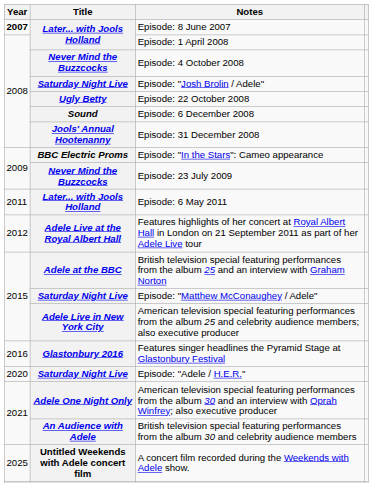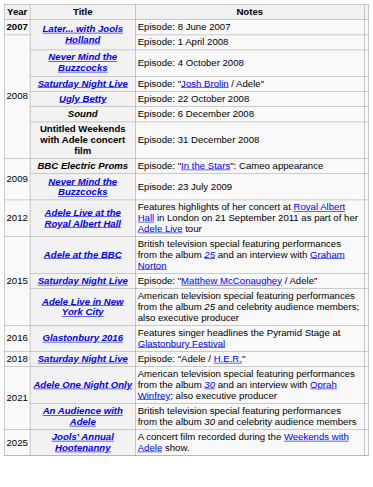 <table class="wikitable sortable plainrowheaders">
 <tr>
 <th scope="col">Year</th>
 <th scope="col">Title</th>
 <th scope="col">Notes</th>
 <th scope="col" class="unsortable"></th>
 </tr>
 <tr>
 <td><strong>2007</strong></td>
 <th scope="row" rowspan="2"><em><a href='#'>Later... with Jools Holland</a></em></th>
 <td>Episode: 8 June 2007</td>
 <td style="text-align:center;"></td>
 </tr>
 <tr>
 <td rowspan="6">2008</td>
 <td>Episode: 1 April 2008</td>
 <td style="text-align:center;"></td>
 </tr>
 <tr>
 <th scope="row"><em><a href='#'>Never Mind the Buzzcocks</a></em></th>
 <td>Episode: 4 October 2008</td>
 <td style="text-align:center;"></td>
 </tr>
 <tr>
 <th scope="row"><em><a href='#'>Saturday Night Live</a></em></th>
 <td>Episode: "<a href='#'>Josh Brolin</a> / Adele"</td>
 <td style="text-align:center;"></td>
 </tr>
 <tr>
 <th scope="row"><em><a href='#'>Ugly Betty</a></em></th>
 <td>Episode: 22 October 2008</td>
 <td style="text-align:center;"></td>
 </tr>
 <tr>
 <th scope="row"><em>Sound</em></th>
 <td>Episode: 6 December 2008</td>
 <td style="text-align:center;"></td>
 </tr>
 <tr>
-<th scope="row"><em><a href='#'>Jools' Annual Hootenanny</a></em></th>
+<th scope="row">Untitled Weekends with Adele concert film</th>
 <td>Episode: 31 December 2008</td>
 <td style="text-align:center;"></td>
 </tr>
 <tr>
 <td rowspan="2">2009</td>
 <th scope="row"><em>BBC Electric Proms</em></th>
 <td>Episode: "<a href='#'>In the Stars</a>": Cameo appearance</td>
 <td style="text-align:center;"></td>
 </tr>
 <tr>
 <th scope="row"><em><a href='#'>Never Mind the Buzzcocks</a></em></th>
 <td>Episode: 23 July 2009</td>
-<td style="text-align:center;"></td>
-</tr>
-<tr>
-<td>2011</td>
-<th scope="row"><em><a href='#'>Later... with Jools Holland</a></em></th>
-<td>Episode: 6 May 2011</td>
 <td style="text-align:center;"></td>
 </tr>
 <tr>
 <td>2012</td>
 <th scope="row"><em><a href='#'>Adele Live at the Royal Albert Hall</a></em></th>
 <td>Features highlights of her concert at <a href='#'>Royal Albert Hall</a> in London on 21 September 2011 as part of her <a href='#'>Adele Live</a> tour</td>
 <td style="text-align:center;"></td>
 </tr>
 <tr>
 <td rowspan="3">2015</td>
 <th scope="row"><em><a href='#'>Adele at the BBC</a></em></th>
 <td>British television special featuring performances from the album <em><a href='#'>25</a></em> and an interview with <a href='#'>Graham Norton</a></td>
 <td style="text-align:center;"></td>
 </tr>
 <tr>
 <th scope="row"><em><a href='#'>Saturday Night Live</a></em></th>
 <td>Episode: "<a href='#'>Matthew McConaughey</a> / Adele"</td>
 <td style="text-align:center;"></td>
 </tr>
 <tr>
 <th scope="row"><em><a href='#'>Adele Live in New York City</a></em></th>
 <td>American television special featuring performances from the album <em>25</em> and celebrity audience members; also executive producer</td>
 <td style="text-align:center;"></td>
 </tr>
 <tr>
 <td>2016</td>
 <th scope="row"><em><a href='#'>Glastonbury 2016</a></em></th>
 <td>Features singer headlines the Pyramid Stage at <a href='#'>Glastonbury Festival</a></td>
 <td style="text-align:center;"></td>
 </tr>
 <tr>
-<td>2020</td>
+<td>2018</td>
 <th scope="row"><em><a href='#'>Saturday Night Live</a></em></th>
 <td>Episode: "Adele / <a href='#'>H.E.R.</a>"</td>
 <td style="text-align:center;"></td>
 </tr>
 <tr>
 <td rowspan="2">2021</td>
 <th scope="row"><em><a href='#'>Adele One Night Only</a></em></th>
 <td>American television special featuring performances from the album <em><a href='#'>30</a></em> and an interview with <a href='#'>Oprah Winfrey</a>; also executive producer</td>
 <td style="text-align:center;"></td>
 </tr>
 <tr>
 <th scope="row"><em><a href='#'>An Audience with Adele</a></em></th>
 <td>British television special featuring performances from the album <em>30</em> and celebrity audience members</td>
 <td style="text-align:center;"></td>
 </tr>
 <tr>
 <td>2025</td>
-<th scope="row">Untitled Weekends with Adele concert film</th>
+<th scope="row"><em><a href='#'>Jools' Annual Hootenanny</a></em></th>
 <td>A concert film recorded during the <a href='#'>Weekends with Adele</a> show.</td>
 <td style="text-align:center;"></td>
 </tr>
 <tr>
 </tr>
 </table>
